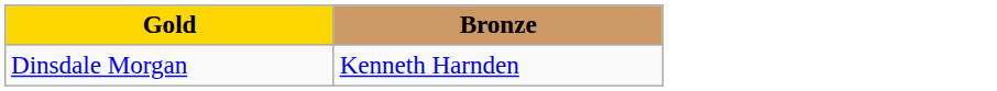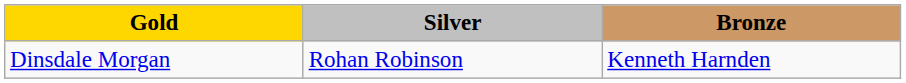 <table class="wikitable" style="text-align:left">
 <tr align="center">
 <td width=200 bgcolor=gold><strong>Gold</strong></td>
+<td width=200 bgcolor=silver><strong>Silver</strong></td>
 <td width=200 bgcolor=CC9966><strong>Bronze</strong></td>
 </tr>
 <tr>
 <td><a href='#'>Dinsdale Morgan</a><br><em></em></td>
+<td><a href='#'>Rohan Robinson</a><br><em></em></td>
 <td><a href='#'>Kenneth Harnden</a><br><em></em></td>
 </tr>
 </table>
